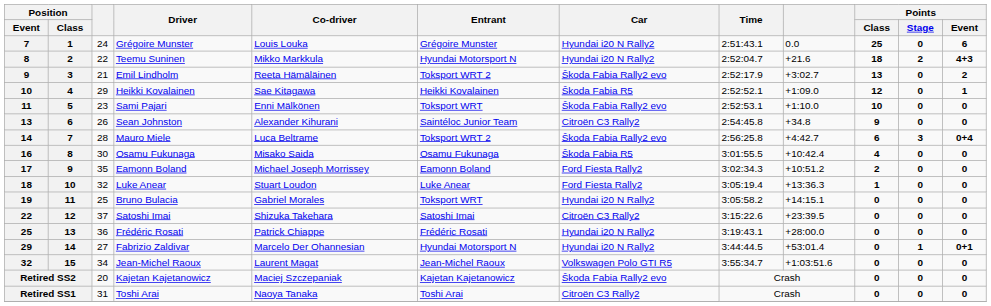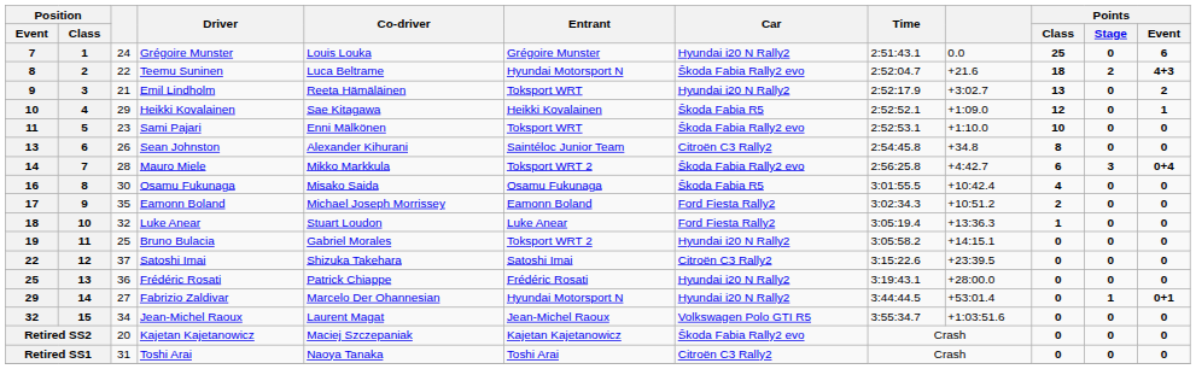 <table class="wikitable" width=85% style="font-size: 85%;">
 <tr>
 <th colspan="2">Position</th>
 <th rowspan="2"></th>
 <th rowspan="2">Driver</th>
 <th rowspan="2">Co-driver</th>
 <th rowspan="2">Entrant</th>
 <th rowspan="2">Car</th>
 <th rowspan="2">Time</th>
 <th rowspan="2"></th>
 <th colspan="3">Points</th>
 </tr>
 <tr>
 <th>Event</th>
 <th>Class</th>
 <th>Class</th>
 <th><a href='#'>Stage</a></th>
 <th>Event</th>
 </tr>
 <tr>
 <th>7</th>
 <th>1</th>
 <td align="center">24</td>
 <td><a href='#'>Grégoire Munster</a></td>
 <td><a href='#'>Louis Louka</a></td>
 <td><a href='#'>Grégoire Munster</a></td>
 <td><a href='#'>Hyundai i20 N Rally2</a></td>
 <td>2:51:43.1</td>
 <td>0.0</td>
 <td align="center"><strong>25</strong></td>
 <td align="center"><strong>0</strong></td>
 <td align="center"><strong>6</strong></td>
 </tr>
 <tr>
 <th>8</th>
 <th>2</th>
 <td align="center">22</td>
 <td><a href='#'>Teemu Suninen</a></td>
-<td><a href='#'>Mikko Markkula</a></td>
+<td><a href='#'>Luca Beltrame</a></td>
 <td><a href='#'>Hyundai Motorsport N</a></td>
-<td><a href='#'>Hyundai i20 N Rally2</a></td>
+<td><a href='#'>Škoda Fabia Rally2 evo</a></td>
 <td>2:52:04.7</td>
 <td>+21.6</td>
 <td align="center"><strong>18</strong></td>
 <td align="center"><strong>2</strong></td>
 <td align="center"><strong>4+3</strong></td>
 </tr>
 <tr>
 <th>9</th>
 <th>3</th>
 <td align="center">21</td>
 <td><a href='#'>Emil Lindholm</a></td>
 <td><a href='#'>Reeta Hämäläinen</a></td>
-<td><a href='#'>Toksport WRT 2</a></td>
-<td><a href='#'>Škoda Fabia Rally2 evo</a></td>
+<td><a href='#'>Toksport WRT</a></td>
+<td><a href='#'>Hyundai i20 N Rally2</a></td>
 <td>2:52:17.9</td>
 <td>+3:02.7</td>
 <td align="center"><strong>13</strong></td>
 <td align="center"><strong>0</strong></td>
 <td align="center"><strong>2</strong></td>
 </tr>
 <tr>
 <th>10</th>
 <th>4</th>
 <td align="center">29</td>
 <td><a href='#'>Heikki Kovalainen</a></td>
 <td><a href='#'>Sae Kitagawa</a></td>
 <td><a href='#'>Heikki Kovalainen</a></td>
 <td><a href='#'>Škoda Fabia R5</a></td>
 <td>2:52:52.1</td>
 <td>+1:09.0</td>
 <td align="center"><strong>12</strong></td>
 <td align="center"><strong>0</strong></td>
 <td align="center"><strong>1</strong></td>
 </tr>
 <tr>
 <th>11</th>
 <th>5</th>
 <td align="center">23</td>
 <td><a href='#'>Sami Pajari</a></td>
 <td><a href='#'>Enni Mälkönen</a></td>
 <td><a href='#'>Toksport WRT</a></td>
 <td><a href='#'>Škoda Fabia Rally2 evo</a></td>
 <td>2:52:53.1</td>
 <td>+1:10.0</td>
 <td align="center"><strong>10</strong></td>
 <td align="center"><strong>0</strong></td>
 <td align="center"><strong>0</strong></td>
 </tr>
 <tr>
 <th>13</th>
 <th>6</th>
 <td align="center">26</td>
 <td><a href='#'>Sean Johnston</a></td>
 <td><a href='#'>Alexander Kihurani</a></td>
 <td><a href='#'>Saintéloc Junior Team</a></td>
 <td><a href='#'>Citroën C3 Rally2</a></td>
 <td>2:54:45.8</td>
 <td>+34.8</td>
-<td align="center"><strong>9</strong></td>
+<td align="center"><strong>8</strong></td>
 <td align="center"><strong>0</strong></td>
 <td align="center"><strong>0</strong></td>
 </tr>
 <tr>
 <th>14</th>
 <th>7</th>
 <td align="center">28</td>
 <td><a href='#'>Mauro Miele</a></td>
-<td><a href='#'>Luca Beltrame</a></td>
+<td><a href='#'>Mikko Markkula</a></td>
 <td><a href='#'>Toksport WRT 2</a></td>
 <td><a href='#'>Škoda Fabia Rally2 evo</a></td>
 <td>2:56:25.8</td>
 <td>+4:42.7</td>
 <td align="center"><strong>6</strong></td>
 <td align="center"><strong>3</strong></td>
 <td align="center"><strong>0+4</strong></td>
 </tr>
 <tr>
 <th>16</th>
 <th>8</th>
 <td align="center">30</td>
 <td><a href='#'>Osamu Fukunaga</a></td>
 <td><a href='#'>Misako Saida</a></td>
 <td><a href='#'>Osamu Fukunaga</a></td>
 <td><a href='#'>Škoda Fabia R5</a></td>
 <td>3:01:55.5</td>
 <td>+10:42.4</td>
 <td align="center"><strong>4</strong></td>
 <td align="center"><strong>0</strong></td>
 <td align="center"><strong>0</strong></td>
 </tr>
 <tr>
 <th>17</th>
 <th>9</th>
 <td align="center">35</td>
 <td><a href='#'>Eamonn Boland</a></td>
 <td><a href='#'>Michael Joseph Morrissey</a></td>
 <td><a href='#'>Eamonn Boland</a></td>
 <td><a href='#'>Ford Fiesta Rally2</a></td>
 <td>3:02:34.3</td>
 <td>+10:51.2</td>
 <td align="center"><strong>2</strong></td>
 <td align="center"><strong>0</strong></td>
 <td align="center"><strong>0</strong></td>
 </tr>
 <tr>
 <th>18</th>
 <th>10</th>
 <td align="center">32</td>
 <td><a href='#'>Luke Anear</a></td>
 <td><a href='#'>Stuart Loudon</a></td>
 <td><a href='#'>Luke Anear</a></td>
 <td><a href='#'>Ford Fiesta Rally2</a></td>
 <td>3:05:19.4</td>
 <td>+13:36.3</td>
 <td align="center"><strong>1</strong></td>
 <td align="center"><strong>0</strong></td>
 <td align="center"><strong>0</strong></td>
 </tr>
 <tr>
 <th>19</th>
 <th>11</th>
 <td align="center">25</td>
 <td><a href='#'>Bruno Bulacia</a></td>
 <td><a href='#'>Gabriel Morales</a></td>
-<td><a href='#'>Toksport WRT</a></td>
+<td><a href='#'>Toksport WRT 2</a></td>
 <td><a href='#'>Hyundai i20 N Rally2</a></td>
 <td>3:05:58.2</td>
 <td>+14:15.1</td>
 <td align="center"><strong>0</strong></td>
 <td align="center"><strong>0</strong></td>
 <td align="center"><strong>0</strong></td>
 </tr>
 <tr>
 <th>22</th>
 <th>12</th>
 <td align="center">37</td>
 <td><a href='#'>Satoshi Imai</a></td>
 <td><a href='#'>Shizuka Takehara</a></td>
 <td><a href='#'>Satoshi Imai</a></td>
 <td><a href='#'>Citroën C3 Rally2</a></td>
 <td>3:15:22.6</td>
 <td>+23:39.5</td>
 <td align="center"><strong>0</strong></td>
 <td align="center"><strong>0</strong></td>
 <td align="center"><strong>0</strong></td>
 </tr>
 <tr>
 <th>25</th>
 <th>13</th>
 <td align="center">36</td>
 <td><a href='#'>Frédéric Rosati</a></td>
 <td><a href='#'>Patrick Chiappe</a></td>
 <td><a href='#'>Frédéric Rosati</a></td>
 <td><a href='#'>Hyundai i20 N Rally2</a></td>
 <td>3:19:43.1</td>
 <td>+28:00.0</td>
 <td align="center"><strong>0</strong></td>
 <td align="center"><strong>0</strong></td>
 <td align="center"><strong>0</strong></td>
 </tr>
 <tr>
 <th>29</th>
 <th>14</th>
 <td align="center">27</td>
 <td><a href='#'>Fabrizio Zaldivar</a></td>
 <td><a href='#'>Marcelo Der Ohannesian</a></td>
 <td><a href='#'>Hyundai Motorsport N</a></td>
 <td><a href='#'>Hyundai i20 N Rally2</a></td>
 <td>3:44:44.5</td>
 <td>+53:01.4</td>
 <td align="center"><strong>0</strong></td>
 <td align="center"><strong>1</strong></td>
 <td align="center"><strong>0+1</strong></td>
 </tr>
 <tr>
 <th>32</th>
 <th>15</th>
 <td align="center">34</td>
 <td><a href='#'>Jean-Michel Raoux</a></td>
 <td><a href='#'>Laurent Magat</a></td>
 <td><a href='#'>Jean-Michel Raoux</a></td>
 <td><a href='#'>Volkswagen Polo GTI R5</a></td>
 <td>3:55:34.7</td>
 <td>+1:03:51.6</td>
 <td align="center"><strong>0</strong></td>
 <td align="center"><strong>0</strong></td>
 <td align="center"><strong>0</strong></td>
 </tr>
 <tr>
 <th colspan="2">Retired SS2</th>
 <td align="center">20</td>
 <td><a href='#'>Kajetan Kajetanowicz</a></td>
 <td><a href='#'>Maciej Szczepaniak</a></td>
 <td><a href='#'>Kajetan Kajetanowicz</a></td>
 <td><a href='#'>Škoda Fabia Rally2 evo</a></td>
 <td align="center" colspan="2">Crash</td>
 <td align="center"><strong>0</strong></td>
 <td align="center"><strong>0</strong></td>
 <td align="center"><strong>0</strong></td>
 </tr>
 <tr>
 <th colspan="2">Retired SS1</th>
 <td align="center">31</td>
 <td><a href='#'>Toshi Arai</a></td>
 <td><a href='#'>Naoya Tanaka</a></td>
 <td><a href='#'>Toshi Arai</a></td>
 <td><a href='#'>Citroën C3 Rally2</a></td>
 <td align="center" colspan="2">Crash</td>
 <td align="center"><strong>0</strong></td>
 <td align="center"><strong>0</strong></td>
 <td align="center"><strong>0</strong></td>
 </tr>
 <tr>
 </tr>
 </table>
